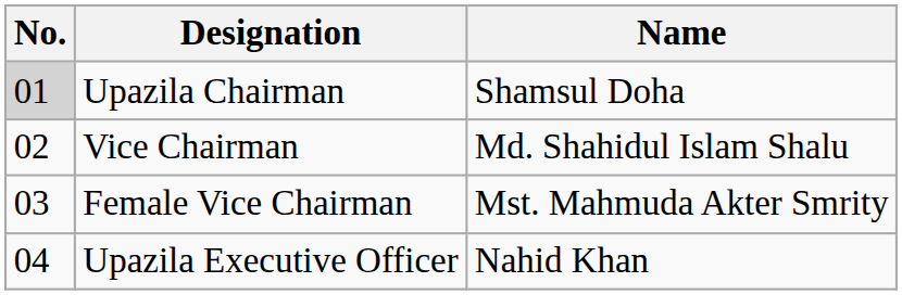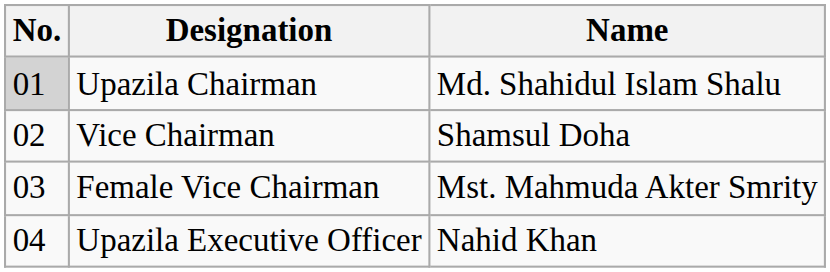 <table class="wikitable sortable">
 <tr>
 <th>No.</th>
 <th>Designation</th>
 <th>Name</th>
 </tr>
 <tr>
 <td style="background: lightgrey;">01</td>
 <td>Upazila Chairman</td>
-<td>Shamsul Doha</td>
+<td>Md. Shahidul Islam Shalu</td>
 </tr>
 <tr>
 <td>02</td>
 <td>Vice Chairman</td>
-<td>Md. Shahidul Islam Shalu</td>
+<td>Shamsul Doha</td>
 </tr>
 <tr>
 <td>03</td>
 <td>Female Vice Chairman</td>
 <td>Mst. Mahmuda Akter Smrity</td>
 </tr>
 <tr>
 <td>04</td>
 <td>Upazila Executive Officer</td>
 <td>Nahid Khan</td>
 </tr>
 </table>
